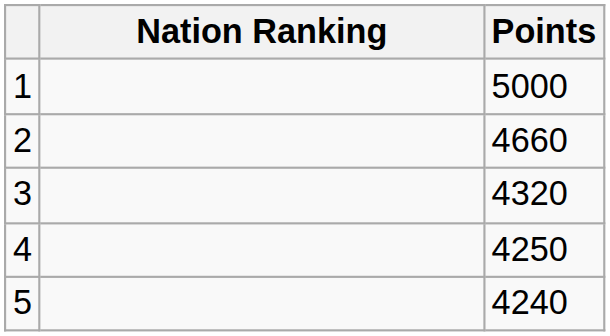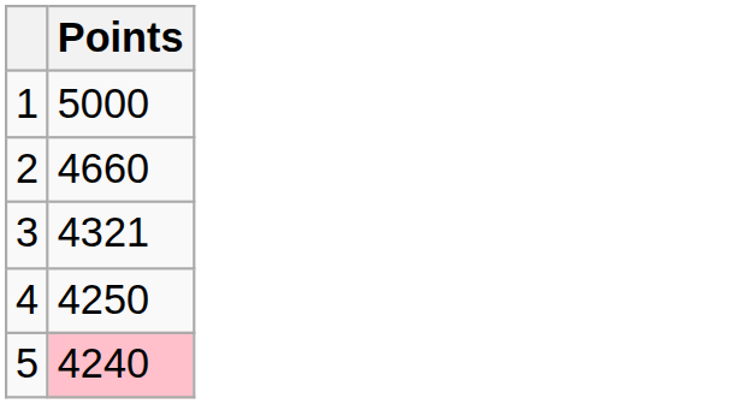 <table class="wikitable col3right">
 <tr>
 <th></th>
-<th style="width:200px; white-space:nowrap;">Nation Ranking</th>
 <th style="width:20px;">Points</th>
 </tr>
 <tr>
 <td>1</td>
-<td></td>
 <td>5000</td>
 </tr>
 <tr>
 <td>2</td>
-<td></td>
 <td>4660</td>
 </tr>
 <tr>
 <td>3</td>
-<td></td>
-<td>4320</td>
+<td>4321</td>
 </tr>
 <tr>
 <td>4</td>
-<td></td>
 <td>4250</td>
 </tr>
 <tr>
 <td>5</td>
-<td></td>
-<td>4240</td>
+<td style="background: pink;">4240</td>
 </tr>
 </table>
